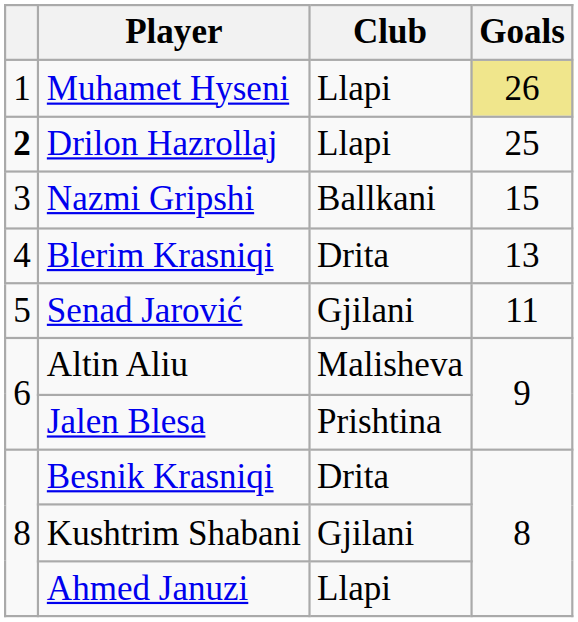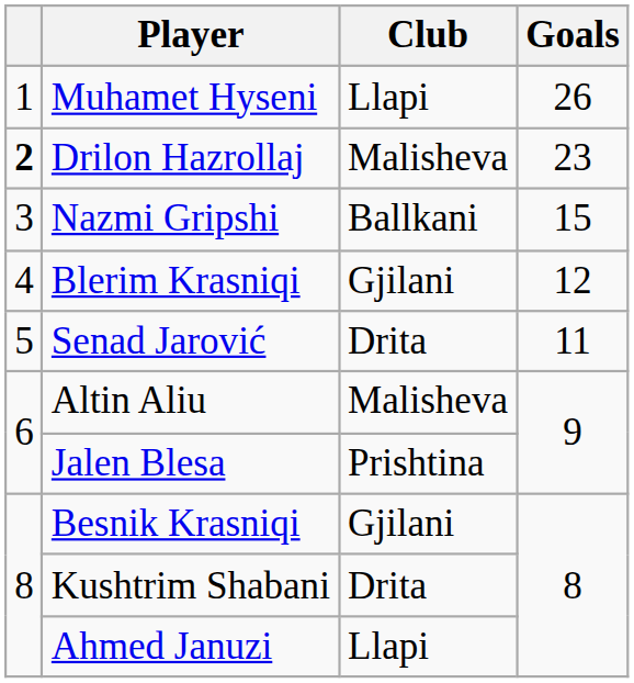 <table class="wikitable">
 <tr>
 <th></th>
 <th>Player</th>
 <th>Club</th>
 <th>Goals</th>
 </tr>
 <tr>
 <td align="center">1</td>
 <td> <a href='#'>Muhamet Hyseni</a></td>
 <td>Llapi</td>
-<td align="center" style="background: khaki;">26</td>
+<td align="center">26</td>
 </tr>
 <tr>
 <td align="center"><strong>2</strong></td>
 <td> <a href='#'>Drilon Hazrollaj</a></td>
-<td>Llapi</td>
-<td align="center">25</td>
+<td>Malisheva</td>
+<td align="center">23</td>
 </tr>
 <tr>
 <td align="center">3</td>
 <td> <a href='#'>Nazmi Gripshi</a></td>
 <td>Ballkani</td>
 <td align="center">15</td>
 </tr>
 <tr>
 <td align="center">4</td>
 <td> <a href='#'>Blerim Krasniqi</a></td>
-<td>Drita</td>
-<td align="center">13</td>
+<td>Gjilani</td>
+<td align="center">12</td>
 </tr>
 <tr>
 <td align="center">5</td>
 <td> <a href='#'>Senad Jarović</a></td>
-<td>Gjilani</td>
+<td>Drita</td>
 <td align="center">11</td>
 </tr>
 <tr>
 <td align="center" rowspan="2">6</td>
 <td> Altin Aliu</td>
 <td>Malisheva</td>
 <td align="center" rowspan="2">9</td>
 </tr>
 <tr>
 <td> <a href='#'>Jalen Blesa</a></td>
 <td>Prishtina</td>
 </tr>
 <tr>
 <td align="center" rowspan="3">8</td>
 <td> <a href='#'>Besnik Krasniqi</a></td>
-<td>Drita</td>
+<td>Gjilani</td>
 <td align="center" rowspan="3">8</td>
 </tr>
 <tr>
 <td> Kushtrim Shabani</td>
-<td>Gjilani</td>
+<td>Drita</td>
 </tr>
 <tr>
 <td> <a href='#'>Ahmed Januzi</a></td>
 <td>Llapi</td>
 </tr>
 </table>
